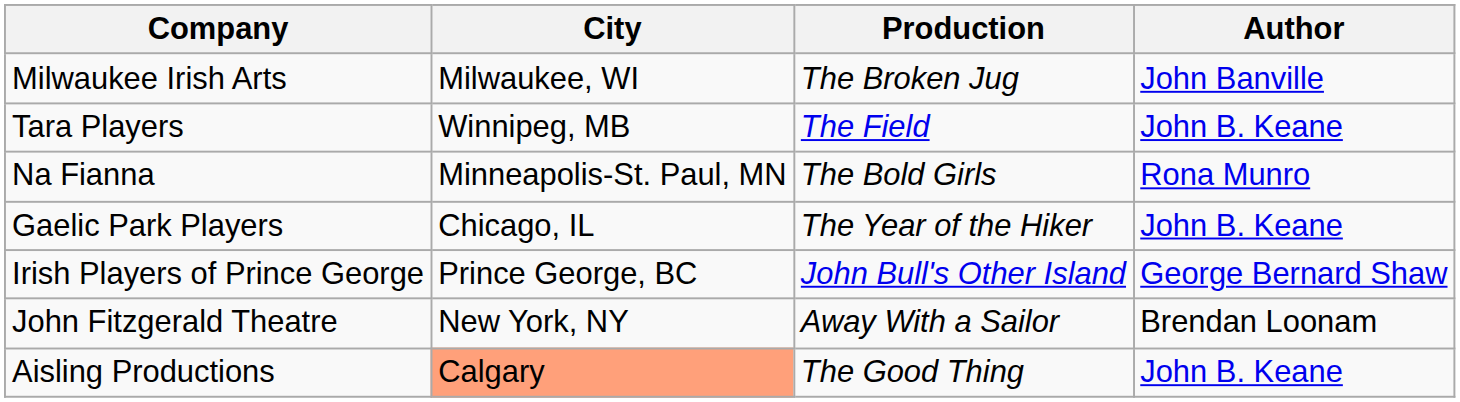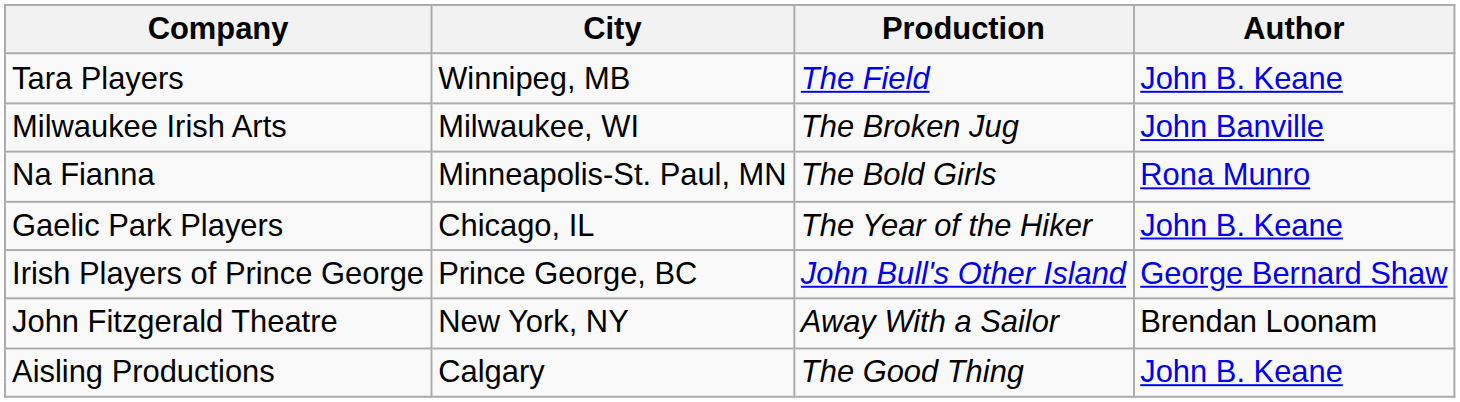 <table class="wikitable">
 <tr>
 <th>Company</th>
 <th>City</th>
 <th>Production</th>
 <th>Author</th>
 </tr>
 <tr>
+<td>Tara Players</td>
+<td>Winnipeg, MB</td>
+<td><em><a href='#'>The Field</a></em></td>
+<td><a href='#'>John B. Keane</a></td>
+</tr>
+<tr>
 <td>Milwaukee Irish Arts</td>
 <td>Milwaukee, WI</td>
 <td><em>The Broken Jug</em></td>
 <td><a href='#'>John Banville</a></td>
-</tr>
-<tr>
-<td>Tara Players</td>
-<td>Winnipeg, MB</td>
-<td><em><a href='#'>The Field</a></em></td>
-<td><a href='#'>John B. Keane</a></td>
 </tr>
 <tr>
 <td>Na Fianna</td>
 <td>Minneapolis-St. Paul, MN</td>
 <td><em>The Bold Girls</em></td>
 <td><a href='#'>Rona Munro</a></td>
 </tr>
 <tr>
 <td>Gaelic Park Players</td>
 <td>Chicago, IL</td>
 <td><em>The Year of the Hiker</em></td>
 <td><a href='#'>John B. Keane</a></td>
 </tr>
 <tr>
 <td>Irish Players of Prince George</td>
 <td>Prince George, BC</td>
 <td><em><a href='#'>John Bull's Other Island</a></em></td>
 <td><a href='#'>George Bernard Shaw</a></td>
 </tr>
 <tr>
 <td>John Fitzgerald Theatre</td>
 <td>New York, NY</td>
 <td><em>Away With a Sailor</em></td>
 <td>Brendan Loonam</td>
 </tr>
 <tr>
 <td>Aisling Productions</td>
-<td style="background: lightsalmon;">Calgary</td>
+<td>Calgary</td>
 <td><em>The Good Thing</em></td>
 <td><a href='#'>John B. Keane</a></td>
 </tr>
 </table>
